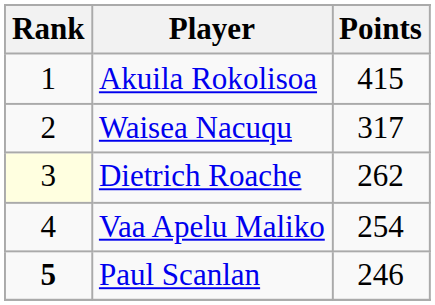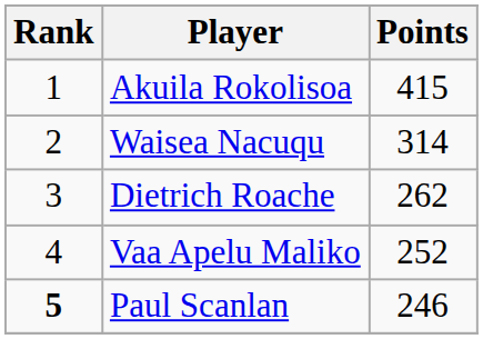 <table class="wikitable sortable" style="text-align:center; margin-bottom:0;">
 <tr>
 </tr>
 <tr>
 <th>Rank</th>
 <th>Player</th>
 <th>Points</th>
 </tr>
 <tr>
 <td>1</td>
 <td align=left> <a href='#'>Akuila Rokolisoa</a></td>
 <td>415</td>
 </tr>
 <tr>
 <td>2</td>
 <td align=left> <a href='#'>Waisea Nacuqu</a></td>
-<td>317</td>
+<td>314</td>
 </tr>
 <tr>
-<td style="background: lightyellow;">3</td>
+<td>3</td>
 <td align=left> <a href='#'>Dietrich Roache</a></td>
 <td>262</td>
 </tr>
 <tr>
 <td>4</td>
 <td align=left> <a href='#'>Vaa Apelu Maliko</a></td>
-<td>254</td>
+<td>252</td>
 </tr>
 <tr>
 <td><strong>5</strong></td>
 <td align=left> <a href='#'>Paul Scanlan</a></td>
 <td>246</td>
 </tr>
 <tr>
 </tr>
 </table>
